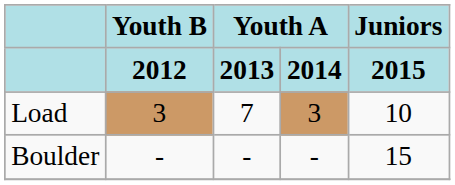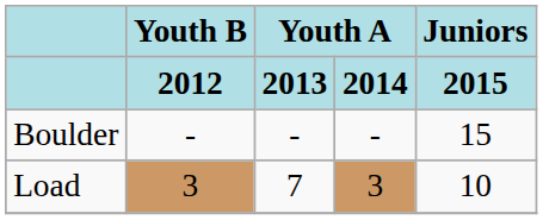 <table class="wikitable" style="text-align: center;">
 <tr>
 <th style="background: #b0e0e6;"></th>
 <th style="background: #b0e0e6;">Youth B</th>
 <th colspan="2" style="background: #b0e0e6;">Youth A</th>
 <th style="background: #b0e0e6;">Juniors</th>
 </tr>
 <tr>
 <th style="background: #b0e0e6;"></th>
 <th style="background: #b0e0e6;">2012</th>
 <th style="background: #b0e0e6;">2013</th>
 <th style="background: #b0e0e6;">2014</th>
 <th style="background: #b0e0e6;">2015</th>
 </tr>
 <tr>
+<td align="left">Boulder</td>
+<td>-</td>
+<td>-</td>
+<td>-</td>
+<td>15</td>
+</tr>
+<tr>
 <td align="left">Load</td>
 <td style="background: #cc9966;">3</td>
 <td>7</td>
 <td style="background: #cc9966;">3</td>
 <td>10</td>
 </tr>
 <tr>
-<td align="left">Boulder</td>
-<td>-</td>
-<td>-</td>
-<td>-</td>
-<td>15</td>
-</tr>
-<tr>
 </tr>
 </table>
